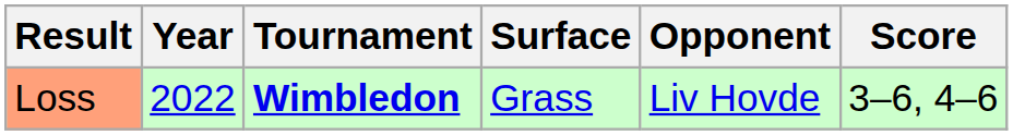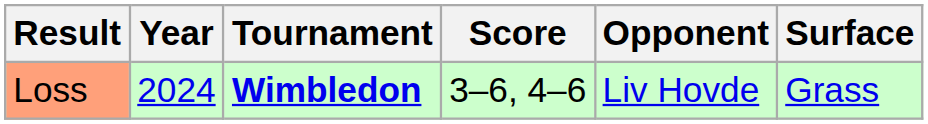 <table class="sortable wikitable" style="font-size:97%">
 <tr>
 <th>Result</th>
 <th>Year</th>
 <th>Tournament</th>
+<th>Score</th>
+<th>Opponent</th>
 <th>Surface</th>
-<th>Opponent</th>
-<th>Score</th>
 </tr>
 <tr style="background:#CCFFCC;">
 <td style="background:#ffa07a;">Loss</td>
-<td><a href='#'>2022</a></td>
+<td><a href='#'>2024</a></td>
 <td><strong><a href='#'>Wimbledon</a></strong></td>
+<td>3–6, 4–6</td>
+<td> <a href='#'>Liv Hovde</a></td>
 <td><a href='#'>Grass</a></td>
-<td> <a href='#'>Liv Hovde</a></td>
-<td>3–6, 4–6</td>
 </tr>
 </table>
